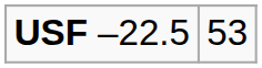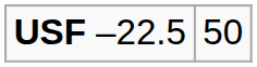 <table class="wikitable">
 <tr align="center">
 </tr>
 <tr align="center">
 <td><strong>USF</strong> –22.5</td>
-<td>53</td>
+<td>50</td>
 </tr>
 </table>
